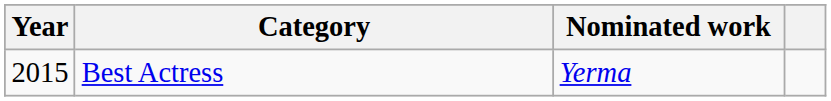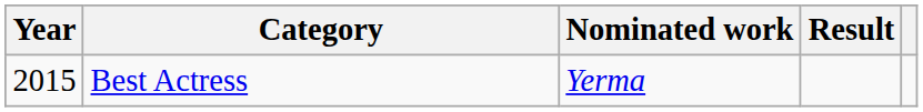 <table class="wikitable" width = 74%>
 <tr>
 <th width=4%>Year</th>
 <th width=58%>Category</th>
 <th width=28%>Nominated work</th>
+<th width=10%>Result</th>
 <th width=5%></th>
 </tr>
 <tr>
 <td>2015</td>
 <td><a href='#'>Best Actress</a></td>
 <td><em><a href='#'>Yerma</a></em></td>
 <td></td>
+<td></td>
 </tr>
 </table>
